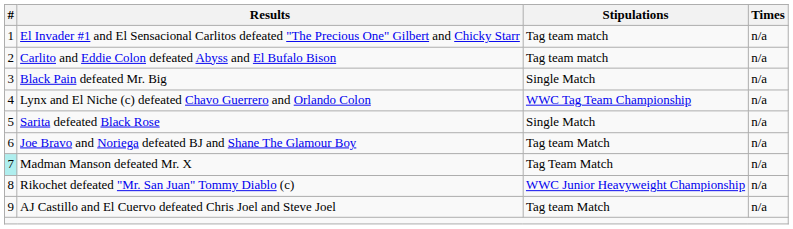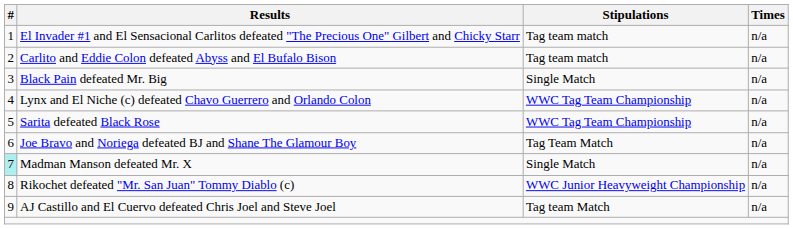 <table style="font-size: 85%" class="wikitable sortable">
 <tr>
 <th><strong>#</strong></th>
 <th><strong>Results</strong></th>
 <th><strong>Stipulations</strong></th>
 <th><strong>Times</strong></th>
 </tr>
 <tr>
 <td>1</td>
 <td><a href='#'>El Invader #1</a> and El Sensacional Carlitos defeated <a href='#'>"The Precious One" Gilbert</a> and <a href='#'>Chicky Starr</a></td>
 <td>Tag team match</td>
 <td>n/a</td>
 </tr>
 <tr>
 <td>2</td>
 <td><a href='#'>Carlito</a> and <a href='#'>Eddie Colon</a> defeated <a href='#'>Abyss</a> and <a href='#'>El Bufalo Bison</a></td>
 <td>Tag team match</td>
 <td>n/a</td>
 </tr>
 <tr>
 <td>3</td>
 <td><a href='#'>Black Pain</a> defeated Mr. Big</td>
 <td>Single Match</td>
 <td>n/a</td>
 </tr>
 <tr>
 <td>4</td>
 <td>Lynx and El Niche (c) defeated <a href='#'>Chavo Guerrero</a> and <a href='#'>Orlando Colon</a></td>
 <td><a href='#'>WWC Tag Team Championship</a></td>
 <td>n/a</td>
 </tr>
 <tr>
 <td>5</td>
 <td><a href='#'>Sarita</a> defeated <a href='#'>Black Rose</a></td>
-<td>Single Match</td>
+<td><a href='#'>WWC Tag Team Championship</a></td>
 <td>n/a</td>
 </tr>
 <tr>
 <td>6</td>
 <td><a href='#'>Joe Bravo</a> and <a href='#'>Noriega</a> defeated BJ and <a href='#'>Shane The Glamour Boy</a></td>
-<td>Tag team Match</td>
+<td>Tag Team Match</td>
 <td>n/a</td>
 </tr>
 <tr>
 <td style="background: paleturquoise;">7</td>
 <td>Madman Manson defeated Mr. X</td>
-<td>Tag Team Match</td>
+<td>Single Match</td>
 <td>n/a</td>
 </tr>
 <tr>
 <td>8</td>
 <td>Rikochet defeated <a href='#'>"Mr. San Juan" Tommy Diablo</a> (c)</td>
 <td><a href='#'>WWC Junior Heavyweight Championship</a></td>
 <td>n/a</td>
 </tr>
 <tr>
 <td>9</td>
 <td>AJ Castillo and El Cuervo defeated Chris Joel and Steve Joel</td>
 <td>Tag team Match</td>
 <td>n/a</td>
 </tr>
 <tr>
 <td colspan=4></td>
 </tr>
 </table>
